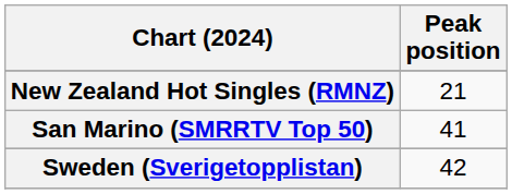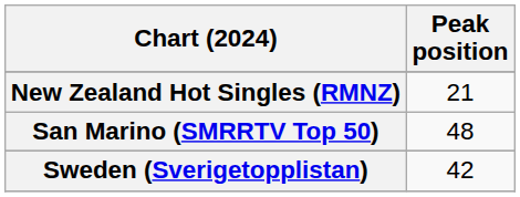 <table class="wikitable sortable plainrowheaders" style="text-align:center">
 <tr>
 <th scope="col">Chart (2024)</th>
 <th scope="col">Peak<br>position</th>
 </tr>
 <tr>
 </tr>
 <tr>
 </tr>
 <tr>
 <th scope="row">New Zealand Hot Singles (<a href='#'>RMNZ</a>)</th>
 <td>21</td>
 </tr>
 <tr>
 <th scope="row">San Marino (<a href='#'>SMRRTV Top 50</a>)</th>
-<td>41</td>
+<td>48</td>
 </tr>
 <tr>
 </tr>
 <tr>
 <th scope="row">Sweden (<a href='#'>Sverigetopplistan</a>)</th>
 <td>42</td>
 </tr>
 <tr>
 </tr>
 <tr>
 </tr>
 </table>
